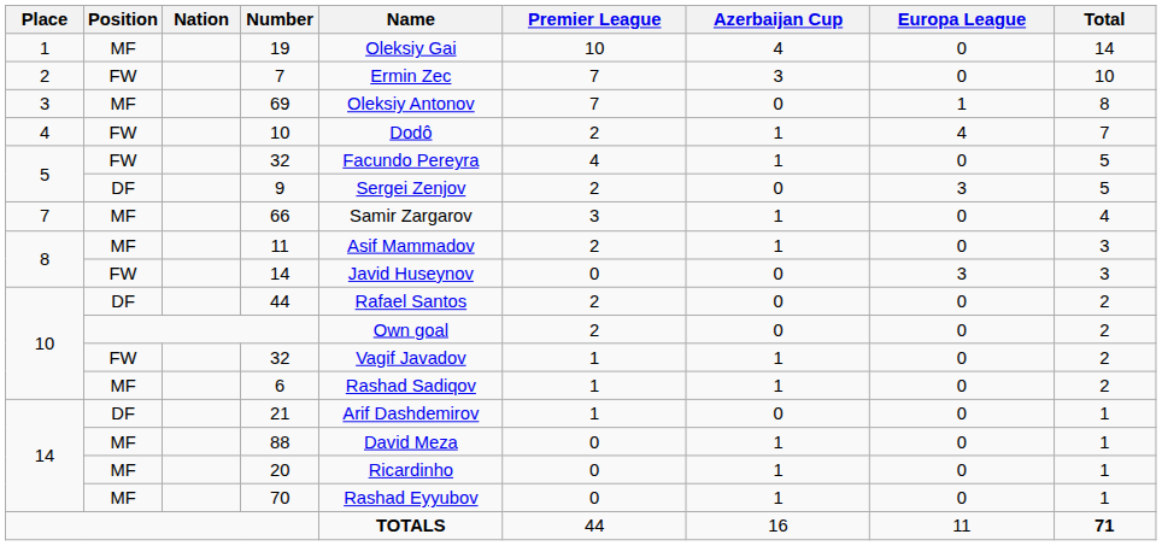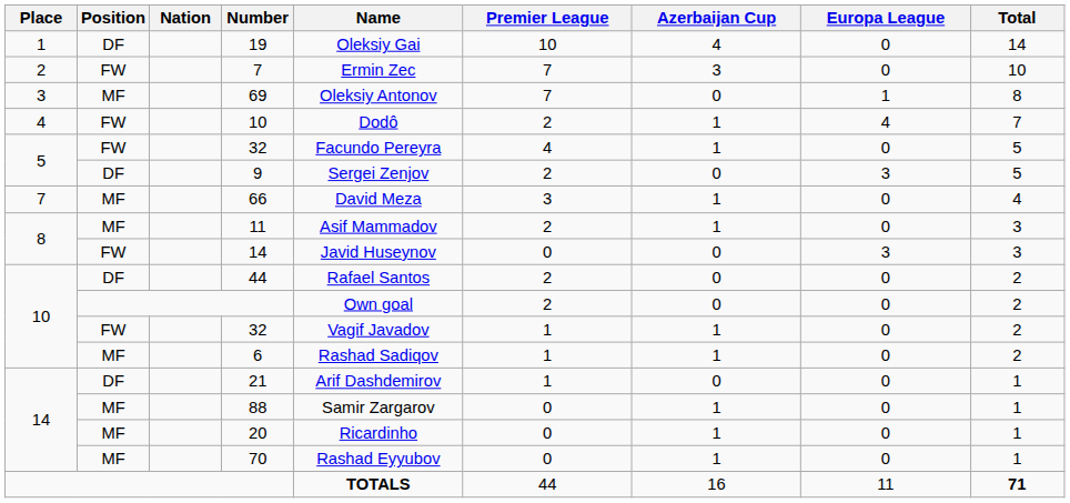 <table class="wikitable" style="font-size: 95%; text-align: center;">
 <tr>
 <th width=60>Place</th>
 <th width=60>Position</th>
 <th width=60>Nation</th>
 <th width=60>Number</th>
 <th width=150>Name</th>
 <th width=150><a href='#'>Premier League</a></th>
 <th width=150><a href='#'>Azerbaijan Cup</a></th>
 <th width=150><a href='#'>Europa League</a></th>
 <th width=80>Total</th>
 </tr>
 <tr>
 <td>1</td>
-<td>MF</td>
+<td>DF</td>
 <td></td>
 <td>19</td>
 <td><a href='#'>Oleksiy Gai</a></td>
 <td>10</td>
 <td>4</td>
 <td>0</td>
 <td>14</td>
 </tr>
 <tr>
 <td>2</td>
 <td>FW</td>
 <td></td>
 <td>7</td>
 <td><a href='#'>Ermin Zec</a></td>
 <td>7</td>
 <td>3</td>
 <td>0</td>
 <td>10</td>
 </tr>
 <tr>
 <td>3</td>
 <td>MF</td>
 <td></td>
 <td>69</td>
 <td><a href='#'>Oleksiy Antonov</a></td>
 <td>7</td>
 <td>0</td>
 <td>1</td>
 <td>8</td>
 </tr>
 <tr>
 <td>4</td>
 <td>FW</td>
 <td></td>
 <td>10</td>
 <td><a href='#'>Dodô</a></td>
 <td>2</td>
 <td>1</td>
 <td>4</td>
 <td>7</td>
 </tr>
 <tr>
 <td rowspan="2">5</td>
 <td>FW</td>
 <td></td>
 <td>32</td>
 <td><a href='#'>Facundo Pereyra</a></td>
 <td>4</td>
 <td>1</td>
 <td>0</td>
 <td>5</td>
 </tr>
 <tr>
 <td>DF</td>
 <td></td>
 <td>9</td>
 <td><a href='#'>Sergei Zenjov</a></td>
 <td>2</td>
 <td>0</td>
 <td>3</td>
 <td>5</td>
 </tr>
 <tr>
 <td>7</td>
 <td>MF</td>
 <td></td>
 <td>66</td>
-<td>Samir Zargarov</td>
+<td><a href='#'>David Meza</a></td>
 <td>3</td>
 <td>1</td>
 <td>0</td>
 <td>4</td>
 </tr>
 <tr>
 <td rowspan="2">8</td>
 <td>MF</td>
 <td></td>
 <td>11</td>
 <td><a href='#'>Asif Mammadov</a></td>
 <td>2</td>
 <td>1</td>
 <td>0</td>
 <td>3</td>
 </tr>
 <tr>
 <td>FW</td>
 <td></td>
 <td>14</td>
 <td><a href='#'>Javid Huseynov</a></td>
 <td>0</td>
 <td>0</td>
 <td>3</td>
 <td>3</td>
 </tr>
 <tr>
 <td rowspan="4">10</td>
 <td>DF</td>
 <td></td>
 <td>44</td>
 <td><a href='#'>Rafael Santos</a></td>
 <td>2</td>
 <td>0</td>
 <td>0</td>
 <td>2</td>
 </tr>
 <tr>
 <td colspan="3"></td>
 <td><a href='#'>Own goal</a></td>
 <td>2</td>
 <td>0</td>
 <td>0</td>
 <td>2</td>
 </tr>
 <tr>
 <td>FW</td>
 <td></td>
 <td>32</td>
 <td><a href='#'>Vagif Javadov</a></td>
 <td>1</td>
 <td>1</td>
 <td>0</td>
 <td>2</td>
 </tr>
 <tr>
 <td>MF</td>
 <td></td>
 <td>6</td>
 <td><a href='#'>Rashad Sadiqov</a></td>
 <td>1</td>
 <td>1</td>
 <td>0</td>
 <td>2</td>
 </tr>
 <tr>
 <td rowspan="4">14</td>
 <td>DF</td>
 <td></td>
 <td>21</td>
 <td><a href='#'>Arif Dashdemirov</a></td>
 <td>1</td>
 <td>0</td>
 <td>0</td>
 <td>1</td>
 </tr>
 <tr>
 <td>MF</td>
 <td></td>
 <td>88</td>
-<td><a href='#'>David Meza</a></td>
+<td>Samir Zargarov</td>
 <td>0</td>
 <td>1</td>
 <td>0</td>
 <td>1</td>
 </tr>
 <tr>
 <td>MF</td>
 <td></td>
 <td>20</td>
 <td><a href='#'>Ricardinho</a></td>
 <td>0</td>
 <td>1</td>
 <td>0</td>
 <td>1</td>
 </tr>
 <tr>
 <td>MF</td>
 <td></td>
 <td>70</td>
 <td><a href='#'>Rashad Eyyubov</a></td>
 <td>0</td>
 <td>1</td>
 <td>0</td>
 <td>1</td>
 </tr>
 <tr>
 <td colspan="4"></td>
 <td><strong>TOTALS</strong></td>
 <td>44</td>
 <td>16</td>
 <td>11</td>
 <td><strong>71</strong></td>
 </tr>
 </table>
